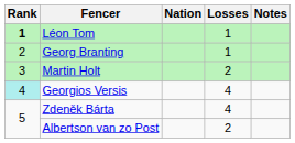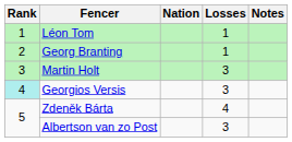 <table class="wikitable sortable" style="text-align:center">
 <tr>
 <th>Rank</th>
 <th>Fencer</th>
 <th>Nation</th>
 <th>Losses</th>
 <th>Notes</th>
 </tr>
 <tr bgcolor=bbf3bb>
-<td><strong>1</strong></td>
+<td>1</td>
 <td align=left><a href='#'>Léon Tom</a></td>
 <td align=left></td>
 <td>1</td>
 <td></td>
 </tr>
 <tr bgcolor=bbf3bb>
 <td>2</td>
 <td align=left><a href='#'>Georg Branting</a></td>
 <td align=left></td>
 <td>1</td>
 <td></td>
 </tr>
 <tr bgcolor=bbf3bb>
 <td>3</td>
 <td align=left><a href='#'>Martin Holt</a></td>
 <td align=left></td>
-<td>2</td>
+<td>3</td>
 <td></td>
 </tr>
 <tr>
 <td style="background: paleturquoise;">4</td>
 <td align=left><a href='#'>Georgios Versis</a></td>
 <td align=left></td>
-<td>4</td>
+<td>3</td>
 <td></td>
 </tr>
 <tr>
 <td rowspan=2>5</td>
 <td align=left><a href='#'>Zdeněk Bárta</a></td>
 <td align=left></td>
 <td>4</td>
 <td></td>
 </tr>
 <tr>
 <td align=left><a href='#'>Albertson van zo Post</a></td>
 <td align=left></td>
-<td>2</td>
+<td>3</td>
 <td></td>
 </tr>
 </table>
